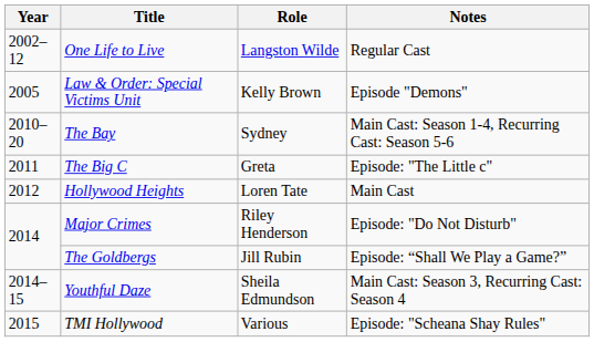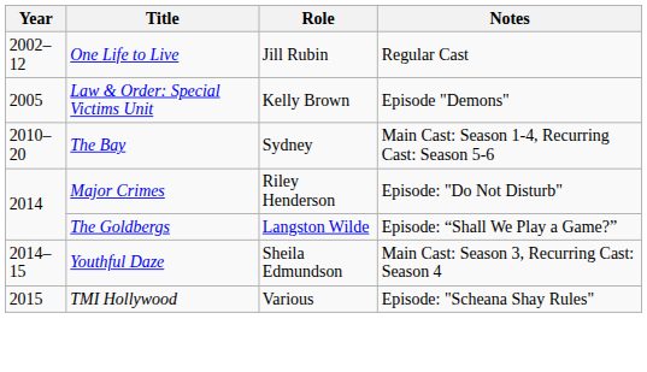 <table class="wikitable">
 <tr>
 <th>Year</th>
 <th>Title</th>
 <th>Role</th>
 <th>Notes</th>
 </tr>
 <tr>
 <td>2002–12</td>
 <td><em><a href='#'>One Life to Live</a></em></td>
-<td><a href='#'>Langston Wilde</a></td>
+<td>Jill Rubin</td>
 <td>Regular Cast</td>
 </tr>
 <tr>
 <td>2005</td>
 <td><em><a href='#'>Law & Order: Special Victims Unit</a></em></td>
 <td>Kelly Brown</td>
 <td>Episode "Demons"</td>
 </tr>
 <tr>
 <td>2010–20</td>
 <td><em><a href='#'>The Bay</a></em></td>
 <td>Sydney</td>
 <td>Main Cast: Season 1-4, Recurring Cast: Season 5-6</td>
 </tr>
 <tr>
-<td>2011</td>
-<td><em><a href='#'>The Big C</a></em></td>
-<td>Greta</td>
-<td>Episode: "The Little c"</td>
-</tr>
-<tr>
-<td>2012</td>
-<td><em><a href='#'>Hollywood Heights</a></em></td>
-<td>Loren Tate</td>
-<td>Main Cast</td>
-</tr>
-<tr>
 <td rowspan=2>2014</td>
 <td><em><a href='#'>Major Crimes</a></em></td>
 <td>Riley Henderson</td>
 <td>Episode: "Do Not Disturb"</td>
 </tr>
 <tr>
 <td><em><a href='#'>The Goldbergs</a></em></td>
-<td>Jill Rubin</td>
+<td><a href='#'>Langston Wilde</a></td>
 <td>Episode: “Shall We Play a Game?”</td>
 </tr>
 <tr>
 <td>2014–15</td>
 <td><em><a href='#'>Youthful Daze</a></em></td>
 <td>Sheila Edmundson</td>
 <td>Main Cast: Season 3, Recurring Cast: Season 4</td>
 </tr>
 <tr>
 <td>2015</td>
 <td><em>TMI Hollywood</em></td>
 <td>Various</td>
 <td>Episode: "Scheana Shay Rules"</td>
 </tr>
 </table>
